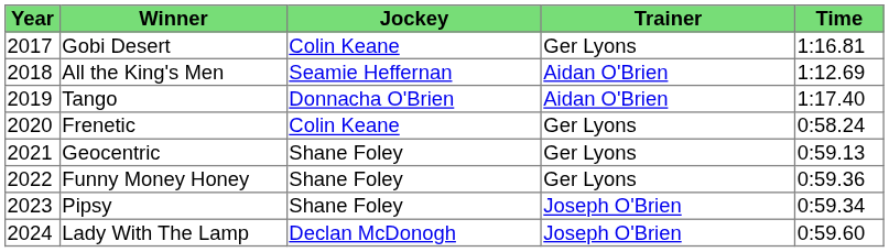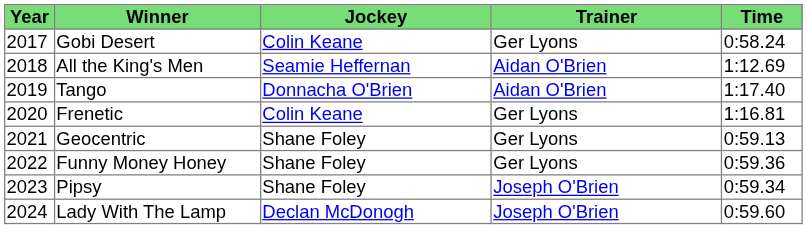 <table class = "sortable" | border="1" style="border-collapse: collapse; font-size:90%">
 <tr bgcolor="#77dd77" align="center">
 <th style="width:36px"><strong>Year</strong></th>
 <th style="width:160px"><strong>Winner</strong></th>
 <th style="width:180px"><strong>Jockey</strong></th>
 <th style="width:180px"><strong>Trainer</strong></th>
 <th style="width:60px"><strong>Time</strong></th>
 </tr>
 <tr>
 <td>2017</td>
 <td>Gobi Desert</td>
 <td><a href='#'>Colin Keane</a></td>
 <td>Ger Lyons</td>
-<td>1:16.81</td>
+<td>0:58.24</td>
 </tr>
 <tr>
 <td>2018</td>
 <td>All the King's Men</td>
 <td><a href='#'>Seamie Heffernan</a></td>
 <td><a href='#'>Aidan O'Brien</a></td>
 <td>1:12.69</td>
 </tr>
 <tr>
 <td>2019</td>
 <td>Tango</td>
 <td><a href='#'>Donnacha O'Brien</a></td>
 <td><a href='#'>Aidan O'Brien</a></td>
 <td>1:17.40</td>
 </tr>
 <tr>
 <td>2020</td>
 <td>Frenetic</td>
 <td><a href='#'>Colin Keane</a></td>
 <td>Ger Lyons</td>
-<td>0:58.24</td>
+<td>1:16.81</td>
 </tr>
 <tr>
 <td>2021</td>
 <td>Geocentric</td>
 <td>Shane Foley</td>
 <td>Ger Lyons</td>
 <td>0:59.13</td>
 </tr>
 <tr>
 <td>2022</td>
 <td>Funny Money Honey</td>
 <td>Shane Foley</td>
 <td>Ger Lyons</td>
 <td>0:59.36</td>
 </tr>
 <tr>
 <td>2023</td>
 <td>Pipsy</td>
 <td>Shane Foley</td>
 <td><a href='#'>Joseph O'Brien</a></td>
 <td>0:59.34</td>
 </tr>
 <tr>
 <td>2024</td>
 <td>Lady With The Lamp</td>
 <td><a href='#'>Declan McDonogh</a></td>
 <td><a href='#'>Joseph O'Brien</a></td>
 <td>0:59.60</td>
 </tr>
 </table>
